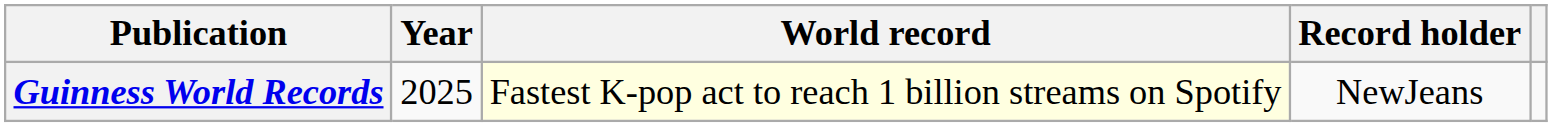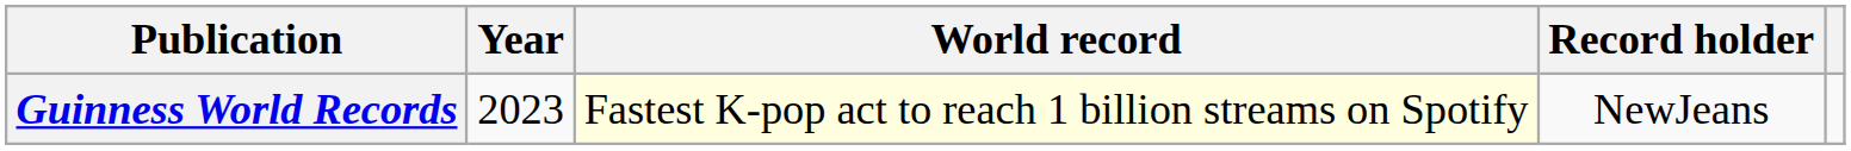 <table class="wikitable plainrowheaders" style="text-align:center">
 <tr>
 <th scope="col">Publication</th>
 <th scope="col">Year</th>
 <th scope="col">World record</th>
 <th scope="col">Record holder</th>
 <th scope="col" class="unsortable"></th>
 </tr>
 <tr>
 <th scope="row"><em><a href='#'>Guinness World Records</a></em></th>
-<td>2025</td>
+<td>2023</td>
 <td style="background: lightyellow; text-align:left">Fastest K-pop act to reach 1 billion streams on Spotify</td>
 <td>NewJeans</td>
 <td></td>
 </tr>
 </table>
